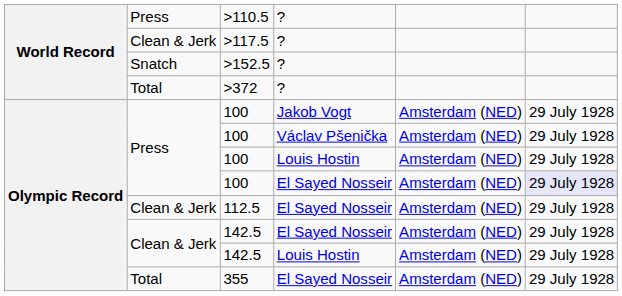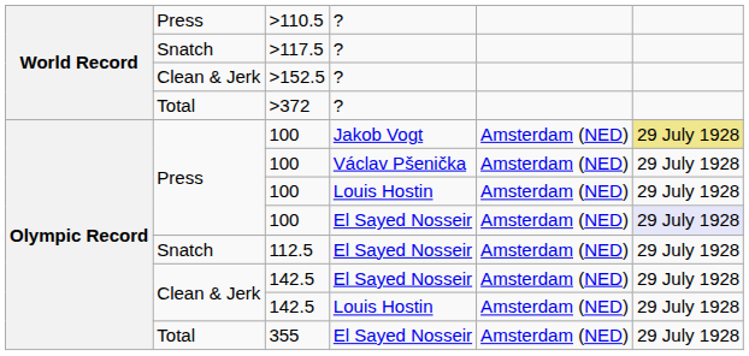 <table class="wikitable" style="font-size:95%;">
 <tr>
 <th rowspan=4>World Record</th>
 <td>Press</td>
 <td>>110.5</td>
 <td>?</td>
 <td></td>
 <td></td>
 </tr>
 <tr>
-<td>Clean & Jerk</td>
+<td>Snatch</td>
 <td>>117.5</td>
 <td>?</td>
 <td></td>
 <td></td>
 </tr>
 <tr>
-<td>Snatch</td>
+<td>Clean & Jerk</td>
 <td>>152.5</td>
 <td>?</td>
 <td></td>
 <td></td>
 </tr>
 <tr>
 <td>Total</td>
 <td>>372</td>
 <td>?</td>
 <td></td>
 <td></td>
 </tr>
 <tr>
 <th rowspan=8>Olympic Record</th>
 <td rowspan=4>Press</td>
 <td>100</td>
 <td> <a href='#'>Jakob Vogt</a></td>
 <td><a href='#'>Amsterdam</a> (<a href='#'>NED</a>)</td>
-<td>29 July 1928</td>
+<td style="background: khaki;">29 July 1928</td>
 </tr>
 <tr>
 <td>100</td>
 <td> <a href='#'>Václav Pšenička</a></td>
 <td><a href='#'>Amsterdam</a> (<a href='#'>NED</a>)</td>
 <td>29 July 1928</td>
 </tr>
 <tr>
 <td>100</td>
 <td> <a href='#'>Louis Hostin</a></td>
 <td><a href='#'>Amsterdam</a> (<a href='#'>NED</a>)</td>
 <td>29 July 1928</td>
 </tr>
 <tr>
 <td>100</td>
 <td> <a href='#'>El Sayed Nosseir</a></td>
 <td><a href='#'>Amsterdam</a> (<a href='#'>NED</a>)</td>
 <td style="background: lavender;">29 July 1928</td>
 </tr>
 <tr>
-<td>Clean & Jerk</td>
+<td>Snatch</td>
 <td>112.5</td>
 <td> <a href='#'>El Sayed Nosseir</a></td>
 <td><a href='#'>Amsterdam</a> (<a href='#'>NED</a>)</td>
 <td>29 July 1928</td>
 </tr>
 <tr>
 <td rowspan=2>Clean & Jerk</td>
 <td>142.5</td>
 <td> <a href='#'>El Sayed Nosseir</a></td>
 <td><a href='#'>Amsterdam</a> (<a href='#'>NED</a>)</td>
 <td>29 July 1928</td>
 </tr>
 <tr>
 <td>142.5</td>
 <td> <a href='#'>Louis Hostin</a></td>
 <td><a href='#'>Amsterdam</a> (<a href='#'>NED</a>)</td>
 <td>29 July 1928</td>
 </tr>
 <tr>
 <td>Total</td>
 <td>355</td>
 <td> <a href='#'>El Sayed Nosseir</a></td>
 <td><a href='#'>Amsterdam</a> (<a href='#'>NED</a>)</td>
 <td>29 July 1928</td>
 </tr>
 </table>
